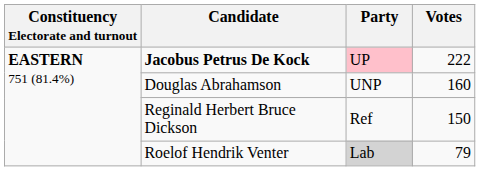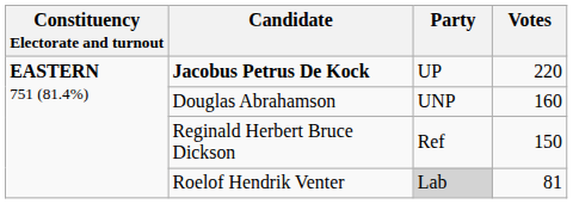 <table class="wikitable">
 <tr>
 <th align="left">Constituency<br><small>Electorate and turnout</small></th>
 <th align="center" valign="top">Candidate</th>
 <th align="center" valign="top">Party</th>
 <th align="center" valign="top">Votes</th>
 </tr>
 <tr>
 <td valign="top" rowspan=4><strong>EASTERN</strong><br><small>751 (81.4%)</small></td>
 <td align="left" width="200"><strong>Jacobus Petrus De Kock</strong></td>
-<td align="left" width="60" style="background: pink;">UP</td>
-<td align="right" width="55">222</td>
+<td align="left" width="60">UP</td>
+<td align="right" width="55">220</td>
 </tr>
 <tr>
 <td align="left">Douglas Abrahamson</td>
 <td align="left">UNP</td>
 <td align="right">160</td>
 </tr>
 <tr>
 <td align="left">Reginald Herbert Bruce Dickson</td>
 <td align="left">Ref</td>
 <td align="right">150</td>
 </tr>
 <tr>
 <td align="left">Roelof Hendrik Venter</td>
 <td align="left" style="background: lightgrey;">Lab</td>
-<td align="right">79</td>
+<td align="right">81</td>
 </tr>
 </table>
